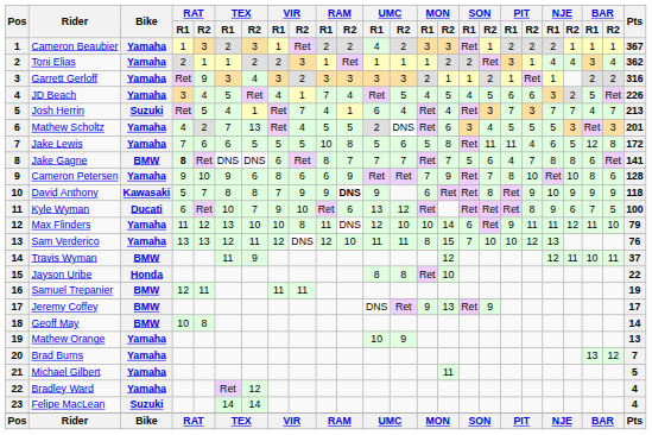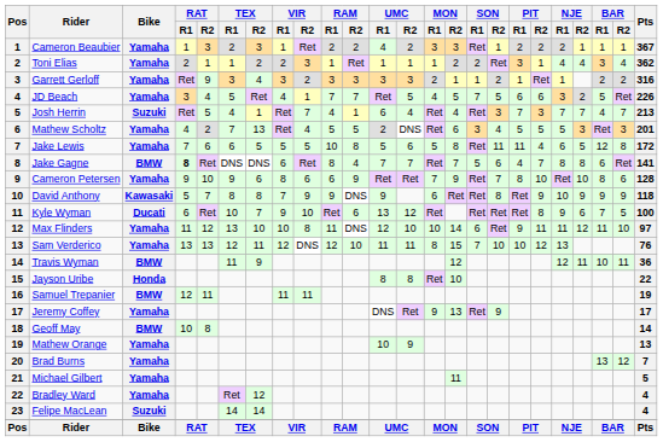 <table class="wikitable" style="font-size: 85%; text-align: center;">
 <tr valign="top">
 <th valign="middle" rowspan=2>Pos</th>
 <th valign="middle" rowspan=2>Rider</th>
 <th valign="middle" rowspan=2>Bike</th>
 <th colspan=2><a href='#'>RAT</a><br></th>
 <th colspan=2><a href='#'>TEX</a><br></th>
 <th colspan=2><a href='#'>VIR</a><br></th>
 <th colspan=2><a href='#'>RAM</a><br></th>
 <th colspan=2><a href='#'>UMC</a><br></th>
 <th colspan=2><a href='#'>MON</a><br></th>
 <th colspan=2><a href='#'>SON</a><br></th>
 <th colspan=2><a href='#'>PIT</a><br></th>
 <th colspan=2><a href='#'>NJE</a><br></th>
 <th colspan=2><a href='#'>BAR</a><br></th>
 <th valign="middle" rowspan=2>Pts</th>
 </tr>
 <tr>
 <th>R1</th>
 <th>R2</th>
 <th>R1</th>
 <th>R2</th>
 <th>R1</th>
 <th>R2</th>
 <th>R1</th>
 <th>R2</th>
 <th>R1</th>
 <th>R2</th>
 <th>R1</th>
 <th>R2</th>
 <th>R1</th>
 <th>R2</th>
 <th>R1</th>
 <th>R2</th>
 <th>R1</th>
 <th>R2</th>
 <th>R1</th>
 <th>R2</th>
 </tr>
 <tr>
 <th>1</th>
 <td align=left> <a href='#'>Cameron Beaubier</a></td>
 <th><a href='#'>Yamaha</a></th>
 <td style="background:#ffffbf;">1</td>
 <td style="background:#ffdf9f;">3</td>
 <td style="background:#dfdfdf;">2</td>
 <td style="background:#ffdf9f;">3</td>
 <td style="background:#ffffbf;">1</td>
 <td style="background:#efcfff;">Ret</td>
 <td style="background:#dfdfdf;">2</td>
 <td style="background:#dfdfdf;">2</td>
 <td style="background:#dfffdf;">4</td>
 <td style="background:#dfdfdf;">2</td>
 <td style="background:#ffdf9f;">3</td>
 <td style="background:#ffdf9f;">3</td>
 <td style="background:#efcfff;">Ret</td>
 <td style="background:#ffffbf;">1</td>
 <td style="background:#dfdfdf;">2</td>
 <td style="background:#dfdfdf;">2</td>
 <td style="background:#dfdfdf;">2</td>
 <td style="background:#ffffbf;">1</td>
 <td style="background:#ffffbf;">1</td>
 <td style="background:#ffffbf;">1</td>
 <th>367</th>
 </tr>
 <tr>
 <th>2</th>
 <td align=left> <a href='#'>Toni Elias</a></td>
 <th><a href='#'>Yamaha</a></th>
 <td style="background:#dfdfdf;">2</td>
 <td style="background:#ffffbf;">1</td>
 <td style="background:#ffffbf;">1</td>
 <td style="background:#dfdfdf;">2</td>
 <td style="background:#dfdfdf;">2</td>
 <td style="background:#ffdf9f;">3</td>
 <td style="background:#ffffbf;">1</td>
 <td style="background:#efcfff;">Ret</td>
 <td style="background:#ffffbf;">1</td>
 <td style="background:#ffffbf;">1</td>
 <td style="background:#ffffbf;">1</td>
 <td style="background:#dfdfdf;">2</td>
 <td style="background:#dfdfdf;">2</td>
 <td style="background:#efcfff;">Ret</td>
 <td style="background:#ffdf9f;">3</td>
 <td style="background:#ffffbf;">1</td>
 <td style="background:#dfffdf;">4</td>
 <td style="background:#dfffdf;">4</td>
 <td style="background:#ffdf9f;">3</td>
 <td style="background:#dfffdf;">4</td>
 <th>362</th>
 </tr>
 <tr>
 <th>3</th>
 <td align=left> <a href='#'>Garrett Gerloff</a></td>
 <th><a href='#'>Yamaha</a></th>
 <td style="background:#efcfff;">Ret</td>
 <td style="background:#dfffdf;">9</td>
 <td style="background:#ffdf9f;">3</td>
 <td style="background:#dfffdf;">4</td>
 <td style="background:#ffdf9f;">3</td>
 <td style="background:#dfdfdf;">2</td>
 <td style="background:#ffdf9f;">3</td>
 <td style="background:#ffdf9f;">3</td>
 <td style="background:#ffdf9f;">3</td>
 <td style="background:#ffdf9f;">3</td>
 <td style="background:#dfdfdf;">2</td>
 <td style="background:#ffffbf;">1</td>
 <td style="background:#ffffbf;">1</td>
 <td style="background:#dfdfdf;">2</td>
 <td style="background:#ffffbf;">1</td>
 <td style="background:#efcfff;">Ret</td>
 <td style="background:#ffffbf;">1</td>
 <td></td>
 <td style="background:#dfdfdf;">2</td>
 <td style="background:#dfdfdf;">2</td>
 <th>316</th>
 </tr>
 <tr>
 <th>4</th>
 <td align=left> <a href='#'>JD Beach</a></td>
 <th><a href='#'>Yamaha</a></th>
 <td style="background:#ffdf9f;">3</td>
 <td style="background:#dfffdf;">4</td>
 <td style="background:#dfffdf;">5</td>
 <td style="background:#efcfff;">Ret</td>
 <td style="background:#dfffdf;">4</td>
 <td style="background:#ffffbf;">1</td>
 <td style="background:#dfffdf;">7</td>
-<td style="background:#dfffdf;">4</td>
+<td style="background:#dfffdf;">7</td>
 <td style="background:#efcfff;">Ret</td>
 <td style="background:#dfffdf;">5</td>
 <td style="background:#dfffdf;">4</td>
 <td style="background:#dfffdf;">5</td>
-<td style="background:#dfffdf;">4</td>
+<td style="background:#dfffdf;">7</td>
 <td style="background:#dfffdf;">5</td>
 <td style="background:#dfffdf;">6</td>
 <td style="background:#dfffdf;">6</td>
 <td style="background:#ffdf9f;">3</td>
 <td style="background:#dfdfdf;">2</td>
 <td style="background:#dfffdf;">5</td>
 <td style="background:#efcfff;">Ret</td>
 <th>226</th>
 </tr>
 <tr>
 <th>5</th>
 <td align=left> <a href='#'>Josh Herrin</a></td>
 <th><a href='#'>Suzuki</a></th>
 <td style="background:#efcfff;">Ret</td>
 <td style="background:#dfffdf;">5</td>
 <td style="background:#dfffdf;">4</td>
 <td style="background:#ffffbf;">1</td>
 <td style="background:#efcfff;">Ret</td>
 <td style="background:#dfffdf;">7</td>
 <td style="background:#dfffdf;">4</td>
 <td style="background:#ffffbf;">1</td>
 <td style="background:#dfffdf;">6</td>
 <td style="background:#dfffdf;">4</td>
 <td style="background:#efcfff;">Ret</td>
 <td style="background:#dfffdf;">4</td>
 <td style="background:#efcfff;">Ret</td>
 <td style="background:#ffdf9f;">3</td>
 <td style="background:#dfffdf;">7</td>
 <td style="background:#ffdf9f;">3</td>
 <td style="background:#dfffdf;">7</td>
 <td style="background:#dfffdf;">7</td>
 <td style="background:#dfffdf;">4</td>
 <td style="background:#dfffdf;">7</td>
 <th>213</th>
 </tr>
 <tr>
 <th>6</th>
 <td align=left> <a href='#'>Mathew Scholtz</a></td>
 <th><a href='#'>Yamaha</a></th>
 <td style="background:#dfffdf;">4</td>
 <td style="background:#dfdfdf;">2</td>
 <td style="background:#dfffdf;">7</td>
 <td style="background:#dfffdf;">13</td>
 <td style="background:#efcfff;">Ret</td>
 <td style="background:#dfffdf;">4</td>
 <td style="background:#dfffdf;">5</td>
 <td style="background:#dfffdf;">5</td>
 <td style="background:#dfdfdf;">2</td>
 <td style="background:#ffffff;">DNS</td>
 <td style="background:#efcfff;">Ret</td>
 <td style="background:#dfffdf;">6</td>
 <td style="background:#ffdf9f;">3</td>
 <td style="background:#dfffdf;">4</td>
 <td style="background:#dfffdf;">5</td>
 <td style="background:#dfffdf;">5</td>
 <td style="background:#dfffdf;">5</td>
 <td style="background:#ffdf9f;">3</td>
 <td style="background:#efcfff;">Ret</td>
 <td style="background:#ffdf9f;">3</td>
 <th>201</th>
 </tr>
 <tr>
 <th>7</th>
 <td align=left> <a href='#'>Jake Lewis</a></td>
 <th><a href='#'>Yamaha</a></th>
 <td style="background:#dfffdf;">7</td>
 <td style="background:#dfffdf;">6</td>
 <td style="background:#dfffdf;">6</td>
 <td style="background:#dfffdf;">5</td>
 <td style="background:#dfffdf;">5</td>
 <td style="background:#dfffdf;">5</td>
 <td style="background:#dfffdf;">10</td>
 <td style="background:#dfffdf;">8</td>
 <td style="background:#dfffdf;">5</td>
 <td style="background:#dfffdf;">6</td>
 <td style="background:#dfffdf;">5</td>
 <td style="background:#dfffdf;">8</td>
 <td style="background:#efcfff;">Ret</td>
 <td style="background:#dfffdf;">11</td>
 <td style="background:#dfffdf;">11</td>
 <td style="background:#dfffdf;">4</td>
 <td style="background:#dfffdf;">6</td>
 <td style="background:#dfffdf;">5</td>
 <td style="background:#dfffdf;">12</td>
 <td style="background:#dfffdf;">8</td>
 <th>172</th>
 </tr>
 <tr>
 <th>8</th>
 <td align=left> <a href='#'>Jake Gagne</a></td>
 <th><a href='#'>BMW</a></th>
 <td style="background:#dfffdf;"><strong>8</strong></td>
 <td style="background:#efcfff;">Ret</td>
 <td style="background:#ffffff;">DNS</td>
 <td style="background:#ffffff;">DNS</td>
 <td style="background:#dfffdf;">6</td>
 <td style="background:#efcfff;">Ret</td>
 <td style="background:#dfffdf;">8</td>
-<td style="background:#dfffdf;">7</td>
+<td style="background:#dfffdf;">4</td>
 <td style="background:#dfffdf;">7</td>
 <td style="background:#dfffdf;">7</td>
 <td style="background:#efcfff;">Ret</td>
 <td style="background:#dfffdf;">7</td>
 <td style="background:#dfffdf;">5</td>
 <td style="background:#dfffdf;">6</td>
 <td style="background:#dfffdf;">4</td>
 <td style="background:#dfffdf;">7</td>
 <td style="background:#dfffdf;">8</td>
 <td style="background:#dfffdf;">8</td>
 <td style="background:#dfffdf;">6</td>
 <td style="background:#efcfff;">Ret</td>
 <th>141</th>
 </tr>
 <tr>
 <th>9</th>
 <td align=left> <a href='#'>Cameron Petersen</a></td>
 <th><a href='#'>Yamaha</a></th>
 <td style="background:#dfffdf;">9</td>
 <td style="background:#dfffdf;">10</td>
 <td style="background:#dfffdf;">9</td>
 <td style="background:#dfffdf;">6</td>
 <td style="background:#dfffdf;">8</td>
 <td style="background:#dfffdf;">6</td>
 <td style="background:#dfffdf;">6</td>
 <td style="background:#dfffdf;">9</td>
 <td style="background:#efcfff;">Ret</td>
 <td style="background:#efcfff;">Ret</td>
 <td style="background:#dfffdf;">7</td>
 <td style="background:#dfffdf;">9</td>
 <td style="background:#efcfff;">Ret</td>
 <td style="background:#dfffdf;">7</td>
 <td style="background:#dfffdf;">8</td>
 <td style="background:#dfffdf;">10</td>
 <td style="background:#efcfff;">Ret</td>
 <td style="background:#dfffdf;">10</td>
 <td style="background:#dfffdf;">8</td>
 <td style="background:#dfffdf;">6</td>
 <th>128</th>
 </tr>
 <tr>
 <th>10</th>
 <td align=left> <a href='#'>David Anthony</a></td>
 <th><a href='#'>Kawasaki</a></th>
 <td style="background:#dfffdf;">5</td>
 <td style="background:#dfffdf;">7</td>
 <td style="background:#dfffdf;">8</td>
 <td style="background:#dfffdf;">8</td>
 <td style="background:#dfffdf;">7</td>
 <td style="background:#dfffdf;">9</td>
 <td style="background:#dfffdf;">9</td>
-<td style="background:#ffffff;"><strong>DNS</strong></td>
+<td style="background:#ffffff;">DNS</td>
 <td style="background:#dfffdf;">9</td>
 <td></td>
 <td style="background:#dfffdf;">6</td>
 <td style="background:#efcfff;">Ret</td>
 <td style="background:#efcfff;">Ret</td>
 <td style="background:#dfffdf;">8</td>
 <td style="background:#efcfff;">Ret</td>
 <td style="background:#dfffdf;">9</td>
 <td style="background:#dfffdf;">10</td>
 <td style="background:#dfffdf;">9</td>
 <td style="background:#dfffdf;">9</td>
 <td style="background:#dfffdf;">9</td>
 <th>118</th>
 </tr>
 <tr>
 <th>11</th>
 <td align=left> <a href='#'>Kyle Wyman</a></td>
 <th><a href='#'>Ducati</a></th>
 <td style="background:#dfffdf;">6</td>
 <td style="background:#efcfff;">Ret</td>
 <td style="background:#dfffdf;">10</td>
 <td style="background:#dfffdf;">7</td>
 <td style="background:#dfffdf;">9</td>
 <td style="background:#dfffdf;">10</td>
 <td style="background:#efcfff;">Ret</td>
 <td style="background:#dfffdf;">6</td>
 <td style="background:#dfffdf;">13</td>
 <td style="background:#dfffdf;">12</td>
 <td style="background:#efcfff;">Ret</td>
 <td></td>
 <td style="background:#efcfff;">Ret</td>
 <td style="background:#efcfff;">Ret</td>
 <td style="background:#efcfff;">Ret</td>
 <td style="background:#dfffdf;">8</td>
 <td style="background:#dfffdf;">9</td>
 <td style="background:#dfffdf;">6</td>
 <td style="background:#dfffdf;">7</td>
 <td style="background:#dfffdf;">5</td>
 <th>100</th>
 </tr>
 <tr>
 <th>12</th>
 <td align=left> <a href='#'>Max Flinders</a></td>
 <th><a href='#'>Yamaha</a></th>
 <td style="background:#dfffdf;">11</td>
 <td style="background:#dfffdf;">12</td>
 <td style="background:#dfffdf;">13</td>
 <td style="background:#dfffdf;">10</td>
 <td style="background:#dfffdf;">10</td>
 <td style="background:#dfffdf;">8</td>
 <td style="background:#dfffdf;">11</td>
 <td style="background:#ffffff;">DNS</td>
 <td style="background:#dfffdf;">12</td>
 <td style="background:#dfffdf;">10</td>
 <td style="background:#dfffdf;">10</td>
 <td style="background:#dfffdf;">14</td>
 <td style="background:#dfffdf;">6</td>
 <td style="background:#efcfff;">Ret</td>
 <td style="background:#dfffdf;">9</td>
 <td style="background:#dfffdf;">11</td>
 <td style="background:#dfffdf;">11</td>
 <td style="background:#dfffdf;">12</td>
 <td style="background:#dfffdf;">11</td>
 <td style="background:#dfffdf;">10</td>
-<th>79</th>
+<th>97</th>
 </tr>
 <tr>
 <th>13</th>
 <td align=left> <a href='#'>Sam Verderico</a></td>
 <th><a href='#'>Yamaha</a></th>
 <td style="background:#dfffdf;">13</td>
 <td style="background:#dfffdf;">13</td>
 <td style="background:#dfffdf;">12</td>
 <td style="background:#dfffdf;">11</td>
 <td style="background:#dfffdf;">12</td>
 <td style="background:#ffffff;">DNS</td>
 <td style="background:#dfffdf;">12</td>
 <td style="background:#dfffdf;">10</td>
 <td style="background:#dfffdf;">11</td>
 <td style="background:#dfffdf;">11</td>
 <td style="background:#dfffdf;">8</td>
 <td style="background:#dfffdf;">15</td>
 <td style="background:#dfffdf;">7</td>
 <td style="background:#dfffdf;">10</td>
 <td style="background:#dfffdf;">10</td>
 <td style="background:#dfffdf;">12</td>
 <td style="background:#dfffdf;">13</td>
 <td></td>
 <td></td>
 <td></td>
 <th>76</th>
 </tr>
 <tr>
 <th>14</th>
 <td align=left> <a href='#'>Travis Wyman</a></td>
 <th><a href='#'>BMW</a></th>
 <td></td>
 <td></td>
 <td style="background:#dfffdf;">11</td>
 <td style="background:#dfffdf;">9</td>
 <td></td>
 <td></td>
 <td></td>
 <td></td>
 <td></td>
 <td></td>
 <td></td>
 <td style="background:#dfffdf;">12</td>
 <td></td>
 <td></td>
 <td></td>
 <td></td>
 <td style="background:#dfffdf;">12</td>
 <td style="background:#dfffdf;">11</td>
 <td style="background:#dfffdf;">10</td>
 <td style="background:#dfffdf;">11</td>
-<th>37</th>
+<th>36</th>
 </tr>
 <tr>
 <th>15</th>
 <td align=left> <a href='#'>Jayson Uribe</a></td>
 <th><a href='#'>Honda</a></th>
 <td></td>
 <td></td>
 <td></td>
 <td></td>
 <td></td>
 <td></td>
 <td></td>
 <td></td>
 <td style="background:#dfffdf;">8</td>
 <td style="background:#dfffdf;">8</td>
 <td style="background:#efcfff;">Ret</td>
 <td style="background:#dfffdf;">10</td>
 <td></td>
 <td></td>
 <td></td>
 <td></td>
 <td></td>
 <td></td>
 <td></td>
 <td></td>
 <th>22</th>
 </tr>
 <tr>
 <th>16</th>
 <td align=left> <a href='#'>Samuel Trepanier</a></td>
 <th><a href='#'>BMW</a></th>
 <td style="background:#dfffdf;">12</td>
 <td style="background:#dfffdf;">11</td>
 <td></td>
 <td></td>
 <td style="background:#dfffdf;">11</td>
 <td style="background:#dfffdf;">11</td>
 <td></td>
 <td></td>
 <td></td>
 <td></td>
 <td></td>
 <td></td>
 <td></td>
 <td></td>
 <td></td>
 <td></td>
 <td></td>
 <td></td>
 <td></td>
 <td></td>
 <th>19</th>
 </tr>
 <tr>
 <th>17</th>
 <td align=left> <a href='#'>Jeremy Coffey</a></td>
-<th><a href='#'>BMW</a></th>
+<th><a href='#'>Yamaha</a></th>
 <td></td>
 <td></td>
 <td></td>
 <td></td>
 <td></td>
 <td></td>
 <td></td>
 <td></td>
 <td style="background:#ffffff;">DNS</td>
 <td style="background:#efcfff;">Ret</td>
 <td style="background:#dfffdf;">9</td>
 <td style="background:#dfffdf;">13</td>
 <td style="background:#efcfff;">Ret</td>
 <td style="background:#dfffdf;">9</td>
 <td></td>
 <td></td>
 <td></td>
 <td></td>
 <td></td>
 <td></td>
 <th>17</th>
 </tr>
 <tr>
 <th>18</th>
 <td align=left> <a href='#'>Geoff May</a></td>
 <th><a href='#'>BMW</a></th>
 <td style="background:#dfffdf;">10</td>
 <td style="background:#dfffdf;">8</td>
 <td></td>
 <td></td>
 <td></td>
 <td></td>
 <td></td>
 <td></td>
 <td></td>
 <td></td>
 <td></td>
 <td></td>
 <td></td>
 <td></td>
 <td></td>
 <td></td>
 <td></td>
 <td></td>
 <td></td>
 <td></td>
 <th>14</th>
 </tr>
 <tr>
 <th>19</th>
 <td align=left> <a href='#'>Mathew Orange</a></td>
 <th><a href='#'>Yamaha</a></th>
 <td></td>
 <td></td>
 <td></td>
 <td></td>
 <td></td>
 <td></td>
 <td></td>
 <td></td>
 <td style="background:#dfffdf;">10</td>
 <td style="background:#dfffdf;">9</td>
 <td></td>
 <td></td>
 <td></td>
 <td></td>
 <td></td>
 <td></td>
 <td></td>
 <td></td>
 <td></td>
 <td></td>
 <th>13</th>
 </tr>
 <tr>
 <th>20</th>
 <td align=left> <a href='#'>Brad Burns</a></td>
 <th><a href='#'>Yamaha</a></th>
 <td></td>
 <td></td>
 <td></td>
 <td></td>
 <td></td>
 <td></td>
 <td></td>
 <td></td>
 <td></td>
 <td></td>
 <td></td>
 <td></td>
 <td></td>
 <td></td>
 <td></td>
 <td></td>
 <td></td>
 <td></td>
 <td style="background:#dfffdf;">13</td>
 <td style="background:#dfffdf;">12</td>
 <th>7</th>
 </tr>
 <tr>
 <th>21</th>
 <td align=left> <a href='#'>Michael Gilbert</a></td>
 <th><a href='#'>Yamaha</a></th>
 <td></td>
 <td></td>
 <td></td>
 <td></td>
 <td></td>
 <td></td>
 <td></td>
 <td></td>
 <td></td>
 <td></td>
 <td></td>
 <td style="background:#dfffdf;">11</td>
 <td></td>
 <td></td>
 <td></td>
 <td></td>
 <td></td>
 <td></td>
 <td></td>
 <td></td>
 <th>5</th>
 </tr>
 <tr>
 <th>22</th>
 <td align=left> <a href='#'>Bradley Ward</a></td>
 <th><a href='#'>Yamaha</a></th>
 <td></td>
 <td></td>
 <td style="background:#efcfff;">Ret</td>
 <td style="background:#dfffdf;">12</td>
 <td></td>
 <td></td>
 <td></td>
 <td></td>
 <td></td>
 <td></td>
 <td></td>
 <td></td>
 <td></td>
 <td></td>
 <td></td>
 <td></td>
 <td></td>
 <td></td>
 <td></td>
 <td></td>
 <th>4</th>
 </tr>
 <tr>
 <th>23</th>
 <td align=left> <a href='#'>Felipe MacLean</a></td>
 <th><a href='#'>Suzuki</a></th>
 <td></td>
 <td></td>
 <td style="background:#dfffdf;">14</td>
 <td style="background:#dfffdf;">14</td>
 <td></td>
 <td></td>
 <td></td>
 <td></td>
 <td></td>
 <td></td>
 <td></td>
 <td></td>
 <td></td>
 <td></td>
 <td></td>
 <td></td>
 <td></td>
 <td></td>
 <td></td>
 <td></td>
 <th>4</th>
 </tr>
 <tr>
 </tr>
 <tr valign="top">
 <th valign="middle">Pos</th>
 <th valign="middle">Rider</th>
 <th valign="middle">Bike</th>
 <th colspan=2><a href='#'>RAT</a><br></th>
 <th colspan=2><a href='#'>TEX</a><br></th>
 <th colspan=2><a href='#'>VIR</a><br></th>
 <th colspan=2><a href='#'>RAM</a><br></th>
 <th colspan=2><a href='#'>UMC</a><br></th>
 <th colspan=2><a href='#'>MON</a><br></th>
 <th colspan=2><a href='#'>SON</a><br></th>
 <th colspan=2><a href='#'>PIT</a><br></th>
 <th colspan=2><a href='#'>NJE</a><br></th>
 <th colspan=2><a href='#'>BAR</a><br></th>
 <th valign="middle">Pts</th>
 </tr>
 </table>
